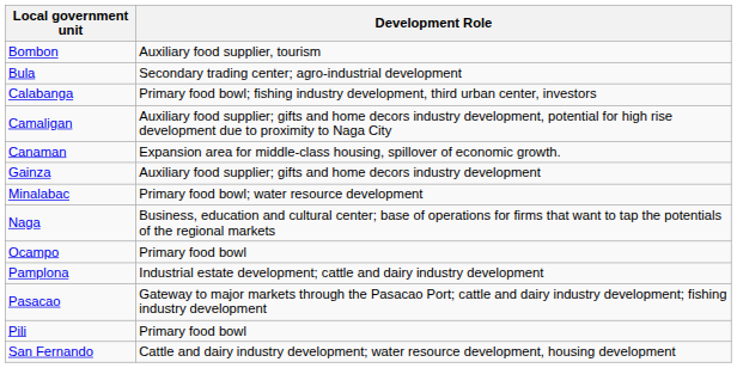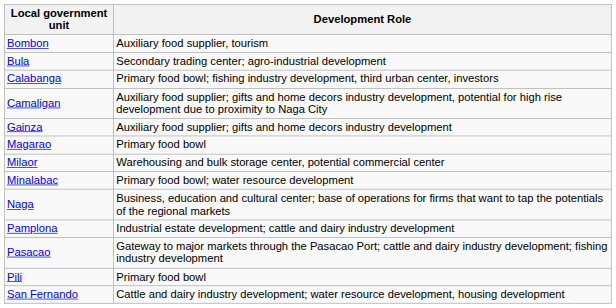 <table class="wikitable">
 <tr>
 <th>Local government unit <br></th>
 <th>Development Role <br></th>
 </tr>
 <tr>
 <td><a href='#'>Bombon</a></td>
 <td align=left>Auxiliary food supplier, tourism</td>
 </tr>
 <tr>
 <td><a href='#'>Bula</a></td>
 <td align=left>Secondary trading center; agro-industrial development</td>
 </tr>
 <tr>
 <td><a href='#'>Calabanga</a></td>
 <td align=left>Primary food bowl; fishing industry development, third urban center, investors</td>
 </tr>
 <tr>
 <td><a href='#'>Camaligan</a></td>
 <td align=left>Auxiliary food supplier; gifts and home decors industry development, potential for high rise development due to proximity to Naga City</td>
 </tr>
 <tr>
-<td><a href='#'>Canaman</a></td>
-<td align=left>Expansion area for middle-class housing, spillover of economic growth.</td>
+<td><a href='#'>Gainza</a></td>
+<td align=left>Auxiliary food supplier; gifts and home decors industry development</td>
 </tr>
 <tr>
-<td><a href='#'>Gainza</a></td>
-<td align=left>Auxiliary food supplier; gifts and home decors industry development</td>
+<td><a href='#'>Magarao</a></td>
+<td align=left>Primary food bowl</td>
+</tr>
+<tr>
+<td><a href='#'>Milaor</a></td>
+<td align=left>Warehousing and bulk storage center, potential commercial center</td>
 </tr>
 <tr>
 <td><a href='#'>Minalabac</a></td>
 <td align=left>Primary food bowl; water resource development</td>
 </tr>
 <tr>
 <td><a href='#'>Naga</a></td>
 <td align=left>Business, education and cultural center; base of operations for firms that want to tap the potentials of the regional markets</td>
-</tr>
-<tr>
-<td><a href='#'>Ocampo</a></td>
-<td align=left>Primary food bowl</td>
 </tr>
 <tr>
 <td><a href='#'>Pamplona</a></td>
 <td align=left>Industrial estate development; cattle and dairy industry development</td>
 </tr>
 <tr>
 <td><a href='#'>Pasacao</a></td>
 <td align=left>Gateway to major markets through the Pasacao Port; cattle and dairy industry development; fishing industry development</td>
 </tr>
 <tr>
 <td><a href='#'>Pili</a></td>
 <td align=left>Primary food bowl</td>
 </tr>
 <tr>
 <td><a href='#'>San Fernando</a></td>
 <td align=left>Cattle and dairy industry development; water resource development, housing development</td>
 </tr>
 </table>
